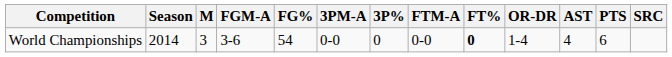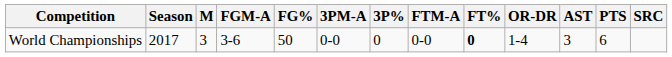 <table style="margin:auto;"  class="wikitable sortable">
 <tr>
 <th>Competition</th>
 <th>Season</th>
 <th>M</th>
 <th>FGM-A</th>
 <th>FG%</th>
 <th>3PM-A</th>
 <th>3P%</th>
 <th>FTM-A</th>
 <th>FT%</th>
 <th>OR-DR</th>
 <th>AST</th>
 <th>PTS</th>
 <th>SRC</th>
 </tr>
 <tr>
 <td>World Championships</td>
-<td>2014</td>
+<td>2017</td>
 <td>3</td>
 <td>3-6</td>
-<td>54</td>
+<td>50</td>
 <td>0-0</td>
 <td>0</td>
 <td>0-0</td>
 <td><strong>0</strong></td>
 <td>1-4</td>
-<td>4</td>
+<td>3</td>
 <td>6</td>
 <td></td>
 </tr>
 </table>
